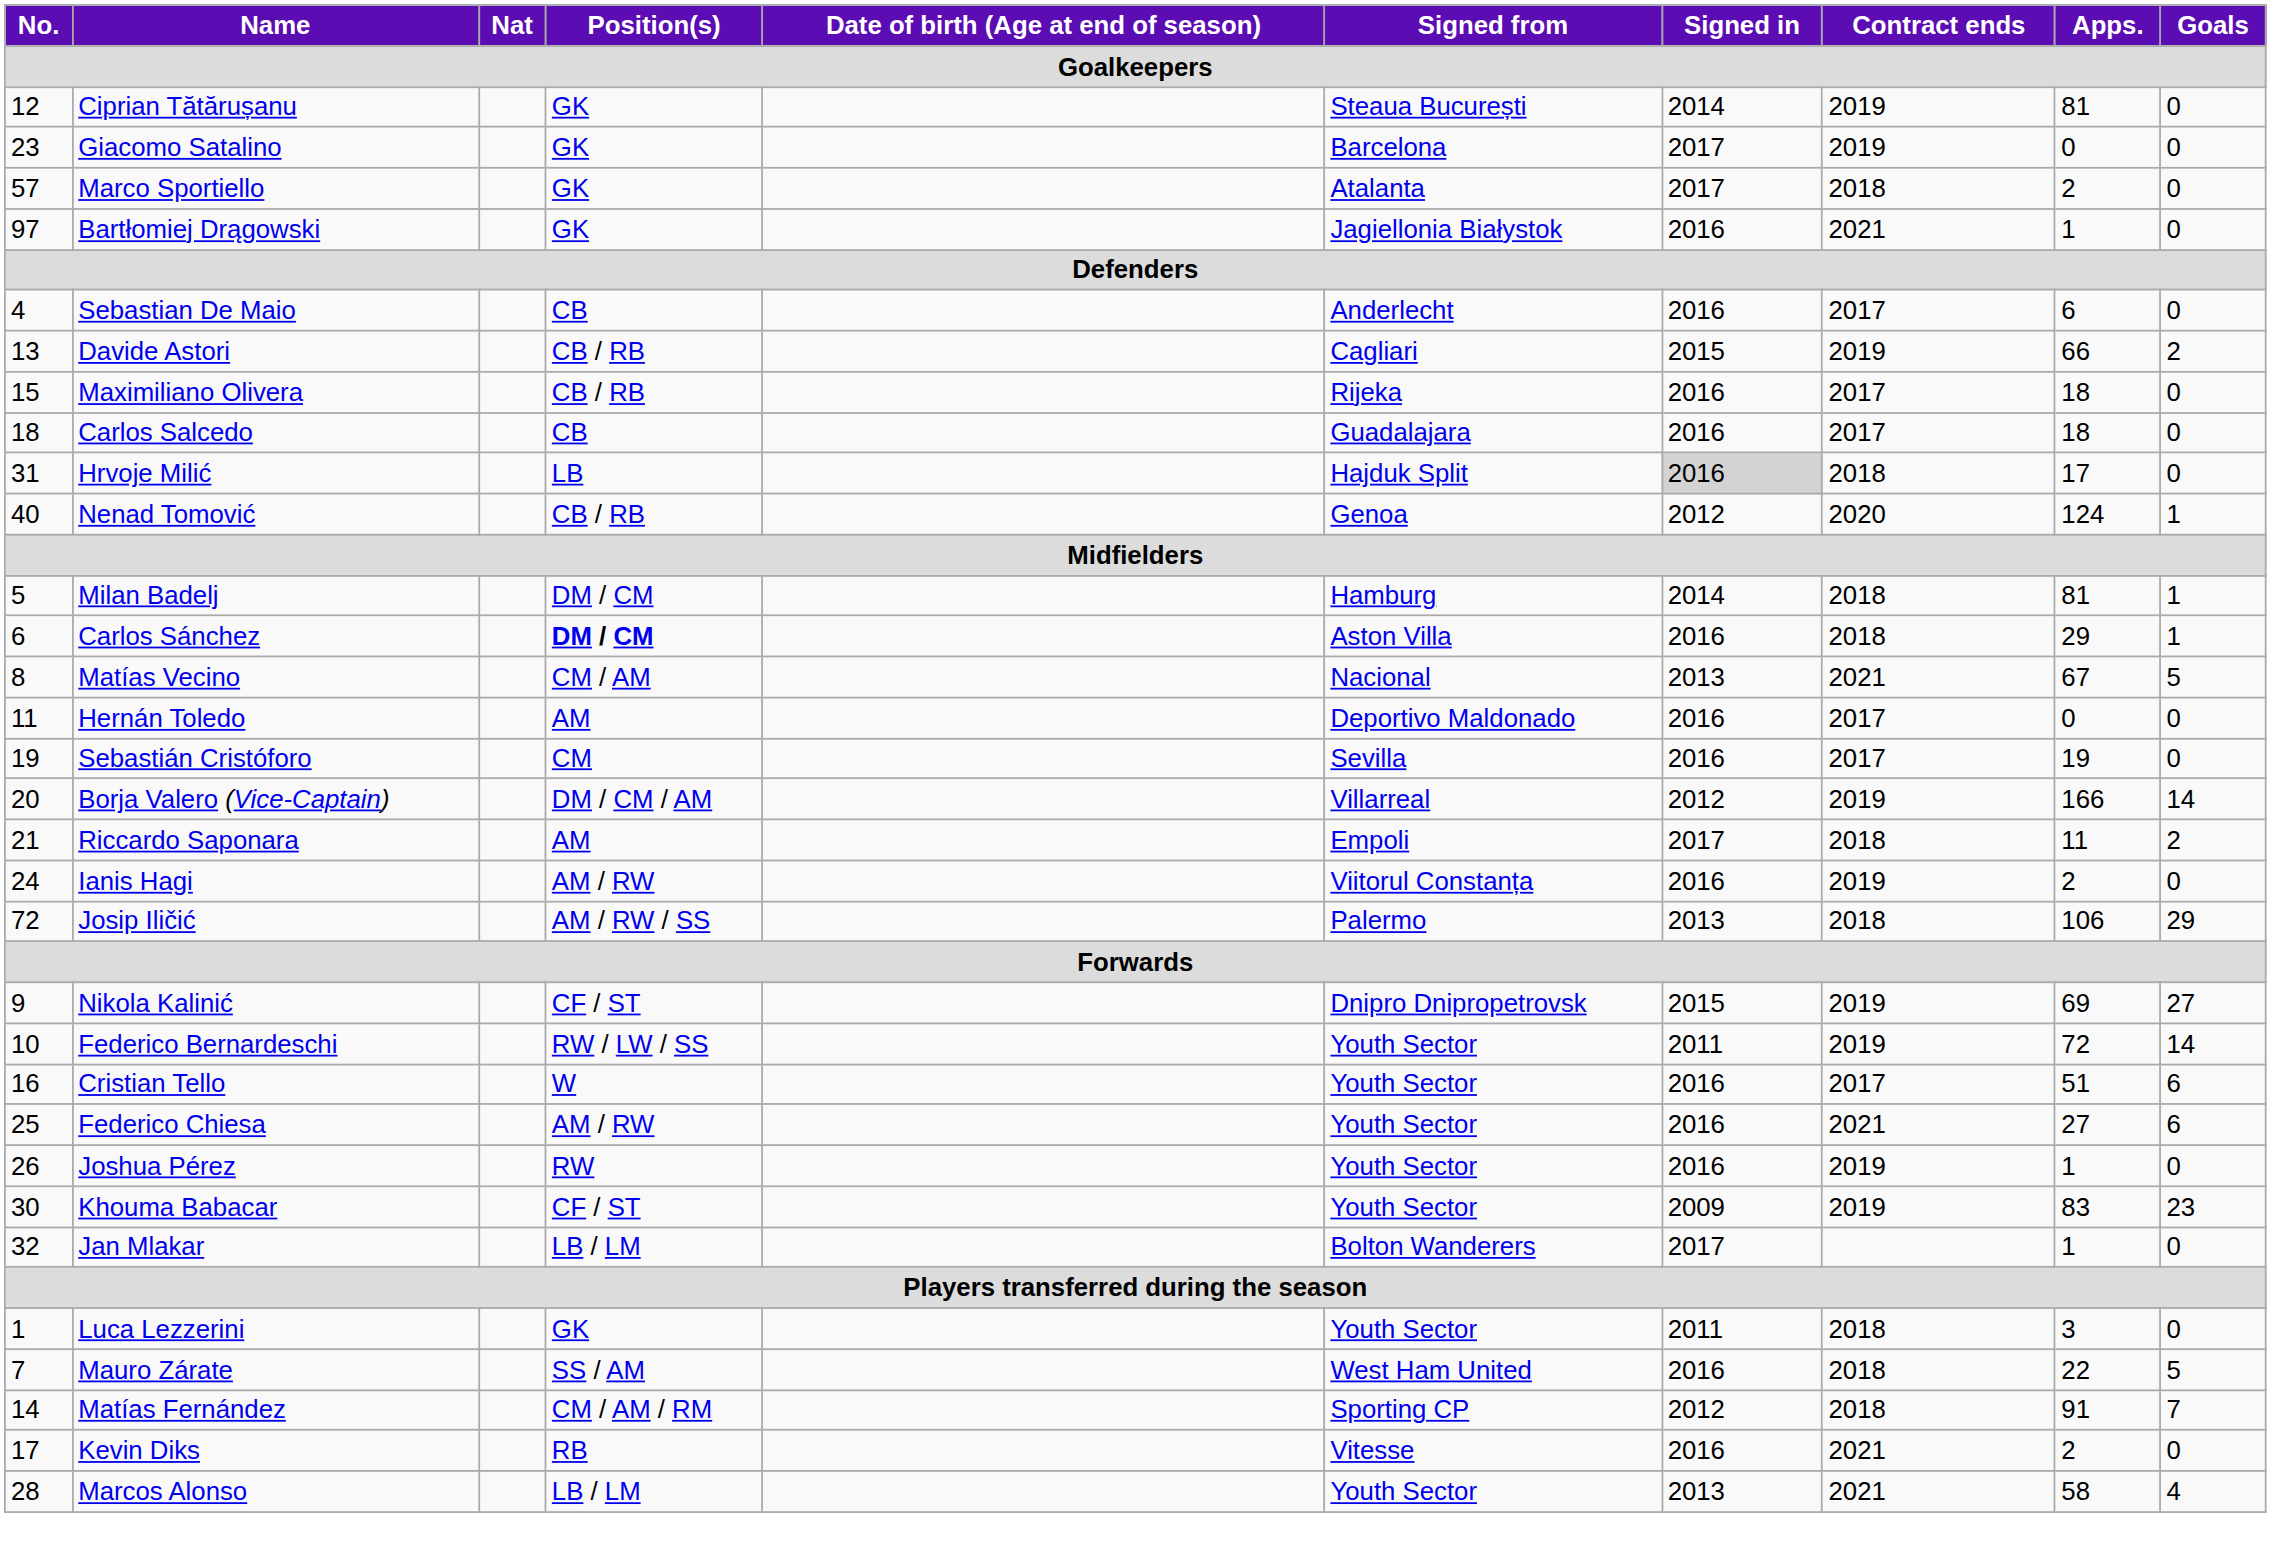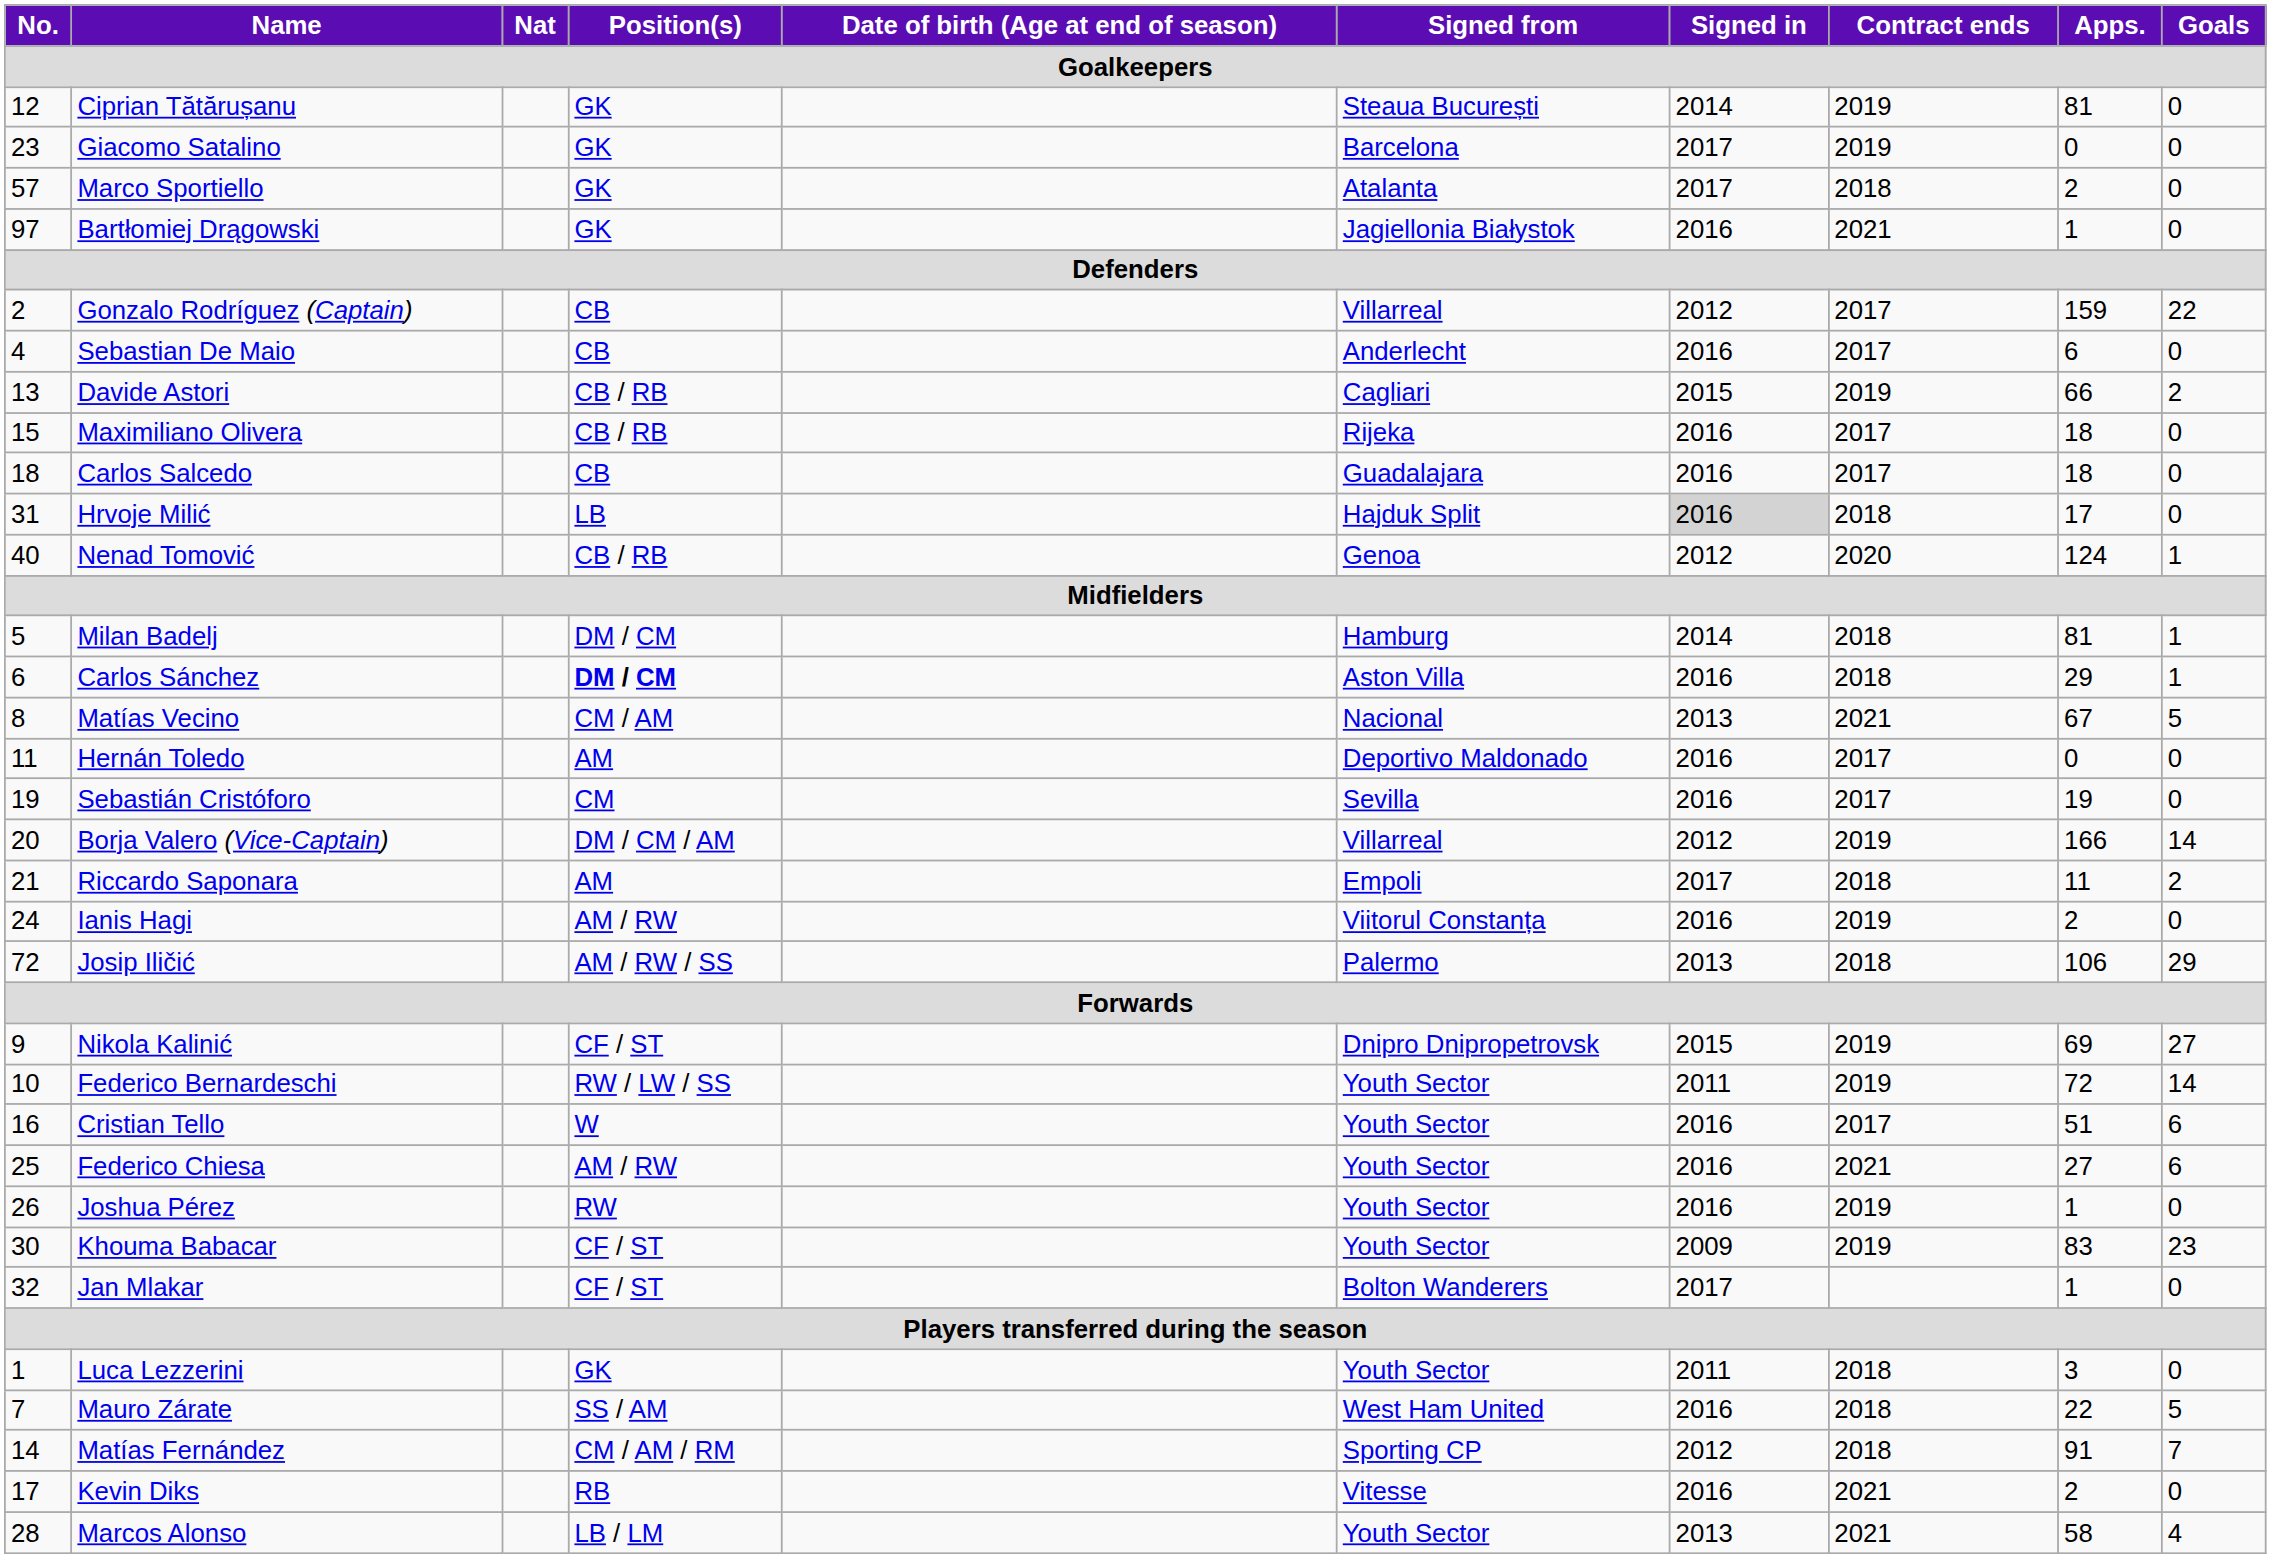 <table class="wikitable" style="text-align:left; font-size:90%; width:100%;">
 <tr>
 <th style="background:#5B0CB3; color:white; text-align:center;">No.</th>
 <th style="background:#5B0CB3; color:white; text-align:center;">Name</th>
 <th style="background:#5B0CB3; color:white; text-align:center;">Nat</th>
 <th style="background:#5B0CB3; color:white; text-align:center;">Position(s)</th>
 <th style="background:#5B0CB3; color:white; text-align:center;">Date of birth (Age at end of season)</th>
 <th style="background:#5B0CB3; color:white; text-align:center;">Signed from</th>
 <th style="background:#5B0CB3; color:white; text-align:center;">Signed in</th>
 <th style="background:#5B0CB3; color:white; text-align:center;">Contract ends</th>
 <th style="background:#5B0CB3; color:white; text-align:center;">Apps.</th>
 <th style="background:#5B0CB3; color:white; text-align:center;">Goals</th>
 </tr>
 <tr>
 <th colspan=10 style="background:#DCDCDC; text-align:center;">Goalkeepers</th>
 </tr>
 <tr>
 <td>12</td>
 <td><a href='#'>Ciprian Tătărușanu</a></td>
 <td></td>
 <td><a href='#'>GK</a></td>
 <td></td>
 <td> <a href='#'>Steaua București</a></td>
 <td>2014</td>
 <td>2019</td>
 <td>81</td>
 <td>0</td>
 </tr>
 <tr>
 <td>23</td>
 <td><a href='#'>Giacomo Satalino</a></td>
 <td></td>
 <td><a href='#'>GK</a></td>
 <td></td>
 <td> <a href='#'>Barcelona</a></td>
 <td>2017</td>
 <td>2019</td>
 <td>0</td>
 <td>0</td>
 </tr>
 <tr>
 <td>57</td>
 <td><a href='#'>Marco Sportiello</a></td>
 <td></td>
 <td><a href='#'>GK</a></td>
 <td></td>
 <td> <a href='#'>Atalanta</a></td>
 <td>2017</td>
 <td>2018</td>
 <td>2</td>
 <td>0</td>
 </tr>
 <tr>
 <td>97</td>
 <td><a href='#'>Bartłomiej Drągowski</a></td>
 <td></td>
 <td><a href='#'>GK</a></td>
 <td></td>
 <td> <a href='#'>Jagiellonia Białystok</a></td>
 <td>2016</td>
 <td>2021</td>
 <td>1</td>
 <td>0</td>
 </tr>
 <tr>
 <th colspan=10 style="background:#DCDCDC; text-align:center;">Defenders</th>
+</tr>
+<tr>
+<td>2</td>
+<td><a href='#'>Gonzalo Rodríguez</a> <em>(<a href='#'>Captain</a>)</em></td>
+<td></td>
+<td><a href='#'>CB</a></td>
+<td></td>
+<td> <a href='#'>Villarreal</a></td>
+<td>2012</td>
+<td>2017</td>
+<td>159</td>
+<td>22</td>
 </tr>
 <tr>
 <td>4</td>
 <td><a href='#'>Sebastian De Maio</a></td>
 <td></td>
 <td><a href='#'>CB</a></td>
 <td></td>
 <td> <a href='#'>Anderlecht</a></td>
 <td>2016</td>
 <td>2017</td>
 <td>6</td>
 <td>0</td>
 </tr>
 <tr>
 <td>13</td>
 <td><a href='#'>Davide Astori</a></td>
 <td></td>
 <td><a href='#'>CB</a> / <a href='#'>RB</a></td>
 <td></td>
 <td> <a href='#'>Cagliari</a></td>
 <td>2015</td>
 <td>2019</td>
 <td>66</td>
 <td>2</td>
 </tr>
 <tr>
 <td>15</td>
 <td><a href='#'>Maximiliano Olivera</a></td>
 <td></td>
 <td><a href='#'>CB</a> / <a href='#'>RB</a></td>
 <td></td>
 <td> <a href='#'>Rijeka</a></td>
 <td>2016</td>
 <td>2017</td>
 <td>18</td>
 <td>0</td>
 </tr>
 <tr>
 <td>18</td>
 <td><a href='#'>Carlos Salcedo</a></td>
 <td></td>
 <td><a href='#'>CB</a></td>
 <td></td>
 <td> <a href='#'>Guadalajara</a></td>
 <td>2016</td>
 <td>2017</td>
 <td>18</td>
 <td>0</td>
 </tr>
 <tr>
 <td>31</td>
 <td><a href='#'>Hrvoje Milić</a></td>
 <td></td>
 <td><a href='#'>LB</a></td>
 <td></td>
 <td> <a href='#'>Hajduk Split</a></td>
 <td style="background: lightgrey;">2016</td>
 <td>2018</td>
 <td>17</td>
 <td>0</td>
 </tr>
 <tr>
 <td>40</td>
 <td><a href='#'>Nenad Tomović</a></td>
 <td></td>
 <td><a href='#'>CB</a> / <a href='#'>RB</a></td>
 <td></td>
 <td> <a href='#'>Genoa</a></td>
 <td>2012</td>
 <td>2020</td>
 <td>124</td>
 <td>1</td>
 </tr>
 <tr>
 <th colspan=10 style="background:#DCDCDC; text-align:center;">Midfielders</th>
 </tr>
 <tr>
 <td>5</td>
 <td><a href='#'>Milan Badelj</a></td>
 <td></td>
 <td><a href='#'>DM</a> / <a href='#'>CM</a></td>
 <td></td>
 <td> <a href='#'>Hamburg</a></td>
 <td>2014</td>
 <td>2018</td>
 <td>81</td>
 <td>1</td>
 </tr>
 <tr>
 <td>6</td>
 <td><a href='#'>Carlos Sánchez</a></td>
 <td></td>
 <td><strong><a href='#'>DM</a> / <a href='#'>CM</a></strong></td>
 <td></td>
 <td> <a href='#'>Aston Villa</a></td>
 <td>2016</td>
 <td>2018</td>
 <td>29</td>
 <td>1</td>
 </tr>
 <tr>
 <td>8</td>
 <td><a href='#'>Matías Vecino</a></td>
 <td></td>
 <td><a href='#'>CM</a> / <a href='#'>AM</a></td>
 <td></td>
 <td> <a href='#'>Nacional</a></td>
 <td>2013</td>
 <td>2021</td>
 <td>67</td>
 <td>5</td>
 </tr>
 <tr>
 <td>11</td>
 <td><a href='#'>Hernán Toledo</a></td>
 <td></td>
 <td><a href='#'>AM</a></td>
 <td></td>
 <td> <a href='#'>Deportivo Maldonado</a></td>
 <td>2016</td>
 <td>2017</td>
 <td>0</td>
 <td>0</td>
 </tr>
 <tr>
 <td>19</td>
 <td><a href='#'>Sebastián Cristóforo</a></td>
 <td></td>
 <td><a href='#'>CM</a></td>
 <td></td>
 <td> <a href='#'>Sevilla</a></td>
 <td>2016</td>
 <td>2017</td>
 <td>19</td>
 <td>0</td>
 </tr>
 <tr>
 <td>20</td>
 <td><a href='#'>Borja Valero</a> <em>(<a href='#'>Vice-Captain</a>)</em></td>
 <td></td>
 <td><a href='#'>DM</a> / <a href='#'>CM</a> / <a href='#'>AM</a></td>
 <td></td>
 <td> <a href='#'>Villarreal</a></td>
 <td>2012</td>
 <td>2019</td>
 <td>166</td>
 <td>14</td>
 </tr>
 <tr>
 <td>21</td>
 <td><a href='#'>Riccardo Saponara</a></td>
 <td></td>
 <td><a href='#'>AM</a></td>
 <td></td>
 <td> <a href='#'>Empoli</a></td>
 <td>2017</td>
 <td>2018</td>
 <td>11</td>
 <td>2</td>
 </tr>
 <tr>
 <td>24</td>
 <td><a href='#'>Ianis Hagi</a></td>
 <td></td>
 <td><a href='#'>AM</a> / <a href='#'>RW</a></td>
 <td></td>
 <td> <a href='#'>Viitorul Constanța</a></td>
 <td>2016</td>
 <td>2019</td>
 <td>2</td>
 <td>0</td>
 </tr>
 <tr>
 <td>72</td>
 <td><a href='#'>Josip Iličić</a></td>
 <td></td>
 <td><a href='#'>AM</a> / <a href='#'>RW</a> / <a href='#'>SS</a></td>
 <td></td>
 <td> <a href='#'>Palermo</a></td>
 <td>2013</td>
 <td>2018</td>
 <td>106</td>
 <td>29</td>
 </tr>
 <tr>
 <th colspan=10 style="background:#DCDCDC; text-align:center;">Forwards</th>
 </tr>
 <tr>
 <td>9</td>
 <td><a href='#'>Nikola Kalinić</a></td>
 <td></td>
 <td><a href='#'>CF</a> / <a href='#'>ST</a></td>
 <td></td>
 <td> <a href='#'>Dnipro Dnipropetrovsk</a></td>
 <td>2015</td>
 <td>2019</td>
 <td>69</td>
 <td>27</td>
 </tr>
 <tr>
 <td>10</td>
 <td><a href='#'>Federico Bernardeschi</a></td>
 <td></td>
 <td><a href='#'>RW</a> / <a href='#'>LW</a> / <a href='#'>SS</a></td>
 <td></td>
 <td> <a href='#'>Youth Sector</a></td>
 <td>2011</td>
 <td>2019</td>
 <td>72</td>
 <td>14</td>
 </tr>
 <tr>
 <td>16</td>
 <td><a href='#'>Cristian Tello</a></td>
 <td></td>
 <td><a href='#'>W</a></td>
 <td></td>
 <td> <a href='#'>Youth Sector</a></td>
 <td>2016</td>
 <td>2017</td>
 <td>51</td>
 <td>6</td>
 </tr>
 <tr>
 <td>25</td>
 <td><a href='#'>Federico Chiesa</a></td>
 <td></td>
 <td><a href='#'>AM</a> / <a href='#'>RW</a></td>
 <td></td>
 <td> <a href='#'>Youth Sector</a></td>
 <td>2016</td>
 <td>2021</td>
 <td>27</td>
 <td>6</td>
 </tr>
 <tr>
 <td>26</td>
 <td><a href='#'>Joshua Pérez</a></td>
 <td></td>
 <td><a href='#'>RW</a></td>
 <td></td>
 <td> <a href='#'>Youth Sector</a></td>
 <td>2016</td>
 <td>2019</td>
 <td>1</td>
 <td>0</td>
 </tr>
 <tr>
 <td>30</td>
 <td><a href='#'>Khouma Babacar</a></td>
 <td></td>
 <td><a href='#'>CF</a> / <a href='#'>ST</a></td>
 <td></td>
 <td> <a href='#'>Youth Sector</a></td>
 <td>2009</td>
 <td>2019</td>
 <td>83</td>
 <td>23</td>
 </tr>
 <tr>
 <td>32</td>
 <td><a href='#'>Jan Mlakar</a></td>
 <td></td>
-<td><a href='#'>LB</a> / <a href='#'>LM</a></td>
+<td><a href='#'>CF</a> / <a href='#'>ST</a></td>
 <td></td>
 <td> <a href='#'>Bolton Wanderers</a></td>
 <td>2017</td>
 <td></td>
 <td>1</td>
 <td>0</td>
 </tr>
 <tr>
 <th colspan=10 style="background:#DCDCDC; text-align:center;">Players transferred during the season</th>
 </tr>
 <tr>
 <td>1</td>
 <td><a href='#'>Luca Lezzerini</a></td>
 <td></td>
 <td><a href='#'>GK</a></td>
 <td></td>
 <td> <a href='#'>Youth Sector</a></td>
 <td>2011</td>
 <td>2018</td>
 <td>3</td>
 <td>0</td>
 </tr>
 <tr>
 <td>7</td>
 <td><a href='#'>Mauro Zárate</a></td>
 <td></td>
 <td><a href='#'>SS</a> / <a href='#'>AM</a></td>
 <td></td>
 <td> <a href='#'>West Ham United</a></td>
 <td>2016</td>
 <td>2018</td>
 <td>22</td>
 <td>5</td>
 </tr>
 <tr>
 <td>14</td>
 <td><a href='#'>Matías Fernández</a></td>
 <td></td>
 <td><a href='#'>CM</a> / <a href='#'>AM</a> / <a href='#'>RM</a></td>
 <td></td>
 <td> <a href='#'>Sporting CP</a></td>
 <td>2012</td>
 <td>2018</td>
 <td>91</td>
 <td>7</td>
 </tr>
 <tr>
 <td>17</td>
 <td><a href='#'>Kevin Diks</a></td>
 <td></td>
 <td><a href='#'>RB</a></td>
 <td></td>
 <td> <a href='#'>Vitesse</a></td>
 <td>2016</td>
 <td>2021</td>
 <td>2</td>
 <td>0</td>
 </tr>
 <tr>
 <td>28</td>
 <td><a href='#'>Marcos Alonso</a></td>
 <td></td>
 <td><a href='#'>LB</a> / <a href='#'>LM</a></td>
 <td></td>
 <td> <a href='#'>Youth Sector</a></td>
 <td>2013</td>
 <td>2021</td>
 <td>58</td>
 <td>4</td>
 </tr>
 </table>
